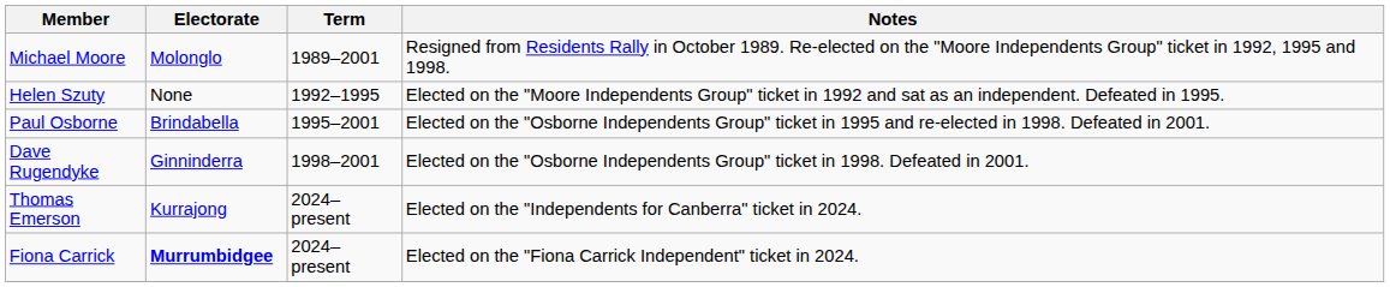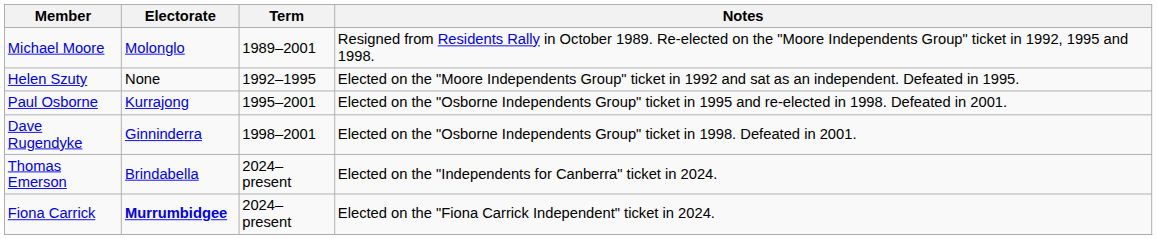 <table class="wikitable">
 <tr>
 <th width=120px>Member</th>
 <th width=120px>Electorate</th>
 <th>Term</th>
 <th>Notes</th>
 </tr>
 <tr>
 <td><a href='#'>Michael Moore</a></td>
 <td><a href='#'>Molonglo</a></td>
 <td>1989–2001</td>
 <td>Resigned from <a href='#'>Residents Rally</a> in October 1989. Re-elected on the "Moore Independents Group" ticket in 1992, 1995 and 1998.</td>
 </tr>
 <tr>
 <td><a href='#'>Helen Szuty</a></td>
 <td>None</td>
 <td>1992–1995</td>
 <td>Elected on the "Moore Independents Group" ticket in 1992 and sat as an independent. Defeated in 1995.</td>
 </tr>
 <tr>
 <td><a href='#'>Paul Osborne</a></td>
-<td><a href='#'>Brindabella</a></td>
+<td><a href='#'>Kurrajong</a></td>
 <td>1995–2001</td>
 <td>Elected on the "Osborne Independents Group" ticket in 1995 and re-elected in 1998. Defeated in 2001.</td>
 </tr>
 <tr>
 <td><a href='#'>Dave Rugendyke</a></td>
 <td><a href='#'>Ginninderra</a></td>
 <td>1998–2001</td>
 <td>Elected on the "Osborne Independents Group" ticket in 1998. Defeated in 2001.</td>
 </tr>
 <tr>
 <td><a href='#'>Thomas Emerson</a></td>
-<td><a href='#'>Kurrajong</a></td>
+<td><a href='#'>Brindabella</a></td>
 <td>2024–present</td>
 <td>Elected on the "Independents for Canberra" ticket in 2024.</td>
 </tr>
 <tr>
 <td><a href='#'>Fiona Carrick</a></td>
 <td><strong><a href='#'>Murrumbidgee</a></strong></td>
 <td>2024–present</td>
 <td>Elected on the "Fiona Carrick Independent" ticket in 2024.</td>
 </tr>
 <tr>
 </tr>
 </table>
